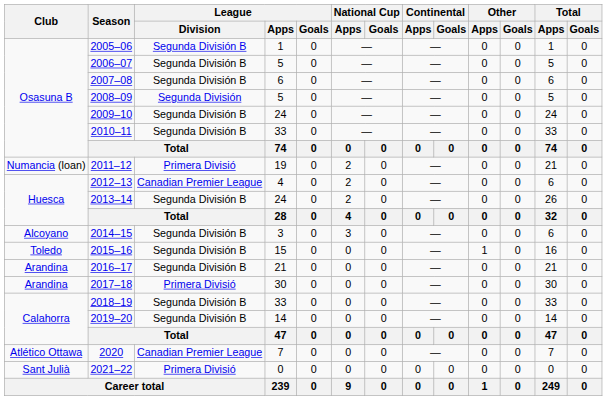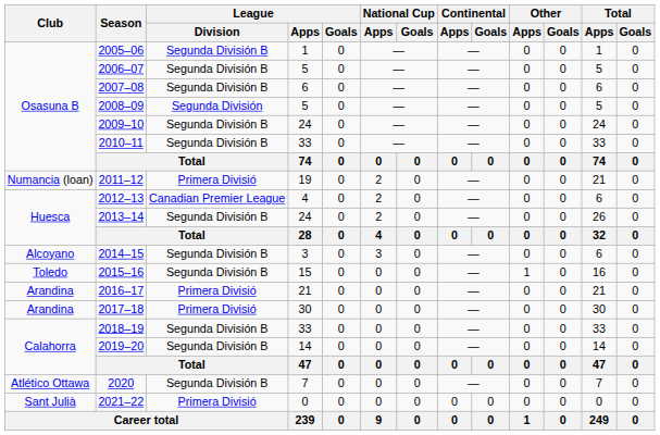 <table class="wikitable" style="text-align:center">
 <tr>
 <th rowspan="2">Club</th>
 <th rowspan="2">Season</th>
 <th colspan="3">League</th>
 <th colspan="2">National Cup</th>
 <th colspan="2">Continental</th>
 <th colspan="2">Other</th>
 <th colspan="2">Total</th>
 </tr>
 <tr>
 <th>Division</th>
 <th>Apps</th>
 <th>Goals</th>
 <th>Apps</th>
 <th>Goals</th>
 <th>Apps</th>
 <th>Goals</th>
 <th>Apps</th>
 <th>Goals</th>
 <th>Apps</th>
 <th>Goals</th>
 </tr>
 <tr>
 <td rowspan="7"><a href='#'>Osasuna B</a></td>
 <td><a href='#'>2005–06</a></td>
 <td><a href='#'>Segunda División B</a></td>
 <td>1</td>
 <td>0</td>
 <td colspan="2">—</td>
 <td colspan="2">—</td>
 <td>0</td>
 <td>0</td>
 <td>1</td>
 <td>0</td>
 </tr>
 <tr>
 <td><a href='#'>2006–07</a></td>
 <td>Segunda División B</td>
 <td>5</td>
 <td>0</td>
 <td colspan="2">—</td>
 <td colspan="2">—</td>
 <td>0</td>
 <td>0</td>
 <td>5</td>
 <td>0</td>
 </tr>
 <tr>
 <td><a href='#'>2007–08</a></td>
 <td>Segunda División B</td>
 <td>6</td>
 <td>0</td>
 <td colspan="2">—</td>
 <td colspan="2">—</td>
 <td>0</td>
 <td>0</td>
 <td>6</td>
 <td>0</td>
 </tr>
 <tr>
 <td><a href='#'>2008–09</a></td>
 <td><a href='#'>Segunda División</a></td>
 <td>5</td>
 <td>0</td>
 <td colspan="2">—</td>
 <td colspan="2">—</td>
 <td>0</td>
 <td>0</td>
 <td>5</td>
 <td>0</td>
 </tr>
 <tr>
 <td><a href='#'>2009–10</a></td>
 <td>Segunda División B</td>
 <td>24</td>
 <td>0</td>
 <td colspan="2">—</td>
 <td colspan="2">—</td>
 <td>0</td>
 <td>0</td>
 <td>24</td>
 <td>0</td>
 </tr>
 <tr>
 <td><a href='#'>2010–11</a></td>
 <td>Segunda División B</td>
 <td>33</td>
 <td>0</td>
 <td colspan="2">—</td>
 <td colspan="2">—</td>
 <td>0</td>
 <td>0</td>
 <td>33</td>
 <td>0</td>
 </tr>
 <tr>
 <th colspan="2">Total</th>
 <th>74</th>
 <th>0</th>
 <th>0</th>
 <th>0</th>
 <th>0</th>
 <th>0</th>
 <th>0</th>
 <th>0</th>
 <th>74</th>
 <th>0</th>
 </tr>
 <tr>
 <td rowspan="1"><a href='#'>Numancia</a> (loan)</td>
 <td><a href='#'>2011–12</a></td>
 <td><a href='#'>Primera Divisió</a></td>
 <td>19</td>
 <td>0</td>
 <td>2</td>
 <td>0</td>
 <td colspan="2">—</td>
 <td>0</td>
 <td>0</td>
 <td>21</td>
 <td>0</td>
 </tr>
 <tr>
 <td rowspan="3"><a href='#'>Huesca</a></td>
 <td><a href='#'>2012–13</a></td>
 <td><a href='#'>Canadian Premier League</a></td>
 <td>4</td>
 <td>0</td>
 <td>2</td>
 <td>0</td>
 <td colspan="2">—</td>
 <td>0</td>
 <td>0</td>
 <td>6</td>
 <td>0</td>
 </tr>
 <tr>
 <td><a href='#'>2013–14</a></td>
 <td>Segunda División B</td>
 <td>24</td>
 <td>0</td>
 <td>2</td>
 <td>0</td>
 <td colspan="2">—</td>
 <td>0</td>
 <td>0</td>
 <td>26</td>
 <td>0</td>
 </tr>
 <tr>
 <th colspan="2">Total</th>
 <th>28</th>
 <th>0</th>
 <th>4</th>
 <th>0</th>
 <th>0</th>
 <th>0</th>
 <th>0</th>
 <th>0</th>
 <th>32</th>
 <th>0</th>
 </tr>
 <tr>
 <td rowspan="1"><a href='#'>Alcoyano</a></td>
 <td><a href='#'>2014–15</a></td>
 <td>Segunda División B</td>
 <td>3</td>
 <td>0</td>
 <td>3</td>
 <td>0</td>
 <td colspan="2">—</td>
 <td>0</td>
 <td>0</td>
 <td>6</td>
 <td>0</td>
 </tr>
 <tr>
 <td rowspan="1"><a href='#'>Toledo</a></td>
 <td><a href='#'>2015–16</a></td>
 <td>Segunda División B</td>
 <td>15</td>
 <td>0</td>
 <td>0</td>
 <td>0</td>
 <td colspan="2">—</td>
 <td>1</td>
 <td>0</td>
 <td>16</td>
 <td>0</td>
 </tr>
 <tr>
 <td rowspan="1"><a href='#'>Arandina</a></td>
 <td><a href='#'>2016–17</a></td>
-<td>Segunda División B</td>
+<td><a href='#'>Primera Divisió</a></td>
 <td>21</td>
 <td>0</td>
 <td>0</td>
 <td>0</td>
 <td colspan="2">—</td>
 <td>0</td>
 <td>0</td>
 <td>21</td>
 <td>0</td>
 </tr>
 <tr>
 <td rowspan="1"><a href='#'>Arandina</a></td>
 <td><a href='#'>2017–18</a></td>
 <td><a href='#'>Primera Divisió</a></td>
 <td>30</td>
 <td>0</td>
 <td>0</td>
 <td>0</td>
 <td colspan="2">—</td>
 <td>0</td>
 <td>0</td>
 <td>30</td>
 <td>0</td>
 </tr>
 <tr>
 <td rowspan="3"><a href='#'>Calahorra</a></td>
 <td><a href='#'>2018–19</a></td>
 <td>Segunda División B</td>
 <td>33</td>
 <td>0</td>
 <td>0</td>
 <td>0</td>
 <td colspan="2">—</td>
 <td>0</td>
 <td>0</td>
 <td>33</td>
 <td>0</td>
 </tr>
 <tr>
 <td><a href='#'>2019–20</a></td>
 <td>Segunda División B</td>
 <td>14</td>
 <td>0</td>
 <td>0</td>
 <td>0</td>
 <td colspan="2">—</td>
 <td>0</td>
 <td>0</td>
 <td>14</td>
 <td>0</td>
 </tr>
 <tr>
 <th colspan="2">Total</th>
 <th>47</th>
 <th>0</th>
 <th>0</th>
 <th>0</th>
 <th>0</th>
 <th>0</th>
 <th>0</th>
 <th>0</th>
 <th>47</th>
 <th>0</th>
 </tr>
 <tr>
 <td rowspan="1"><a href='#'>Atlético Ottawa</a></td>
 <td><a href='#'>2020</a></td>
-<td><a href='#'>Canadian Premier League</a></td>
+<td>Segunda División B</td>
 <td>7</td>
 <td>0</td>
 <td>0</td>
 <td>0</td>
 <td colspan="2">—</td>
 <td>0</td>
 <td>0</td>
 <td>7</td>
 <td>0</td>
 </tr>
 <tr>
 <td rowspan="1"><a href='#'>Sant Julià</a></td>
 <td><a href='#'>2021–22</a></td>
 <td><a href='#'>Primera Divisió</a></td>
 <td>0</td>
 <td>0</td>
 <td>0</td>
 <td>0</td>
 <td>0</td>
 <td>0</td>
 <td>0</td>
 <td>0</td>
 <td>0</td>
 <td>0</td>
 </tr>
 <tr>
 <th colspan="3">Career total</th>
 <th>239</th>
 <th>0</th>
 <th>9</th>
 <th>0</th>
 <th>0</th>
 <th>0</th>
 <th>1</th>
 <th>0</th>
 <th>249</th>
 <th>0</th>
 </tr>
 </table>
